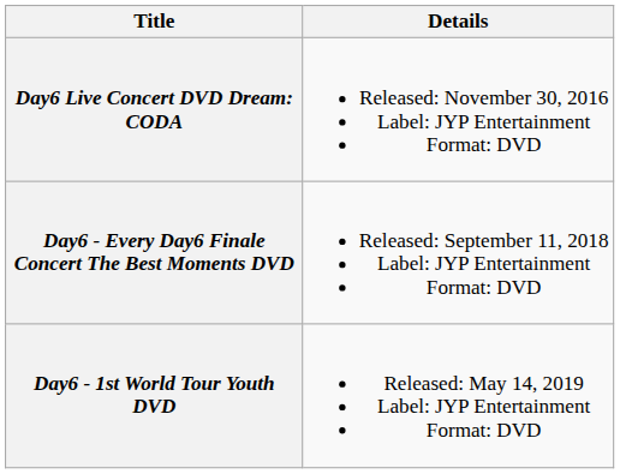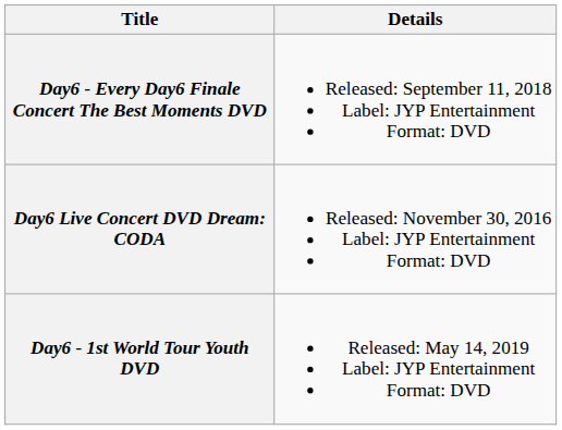 <table class="wikitable plainrowheaders" style="text-align:center">
 <tr>
 <th scope="col" style="width:14em">Title</th>
 <th scope="col">Details</th>
 </tr>
 <tr>
+<th scope="row"><em>Day6 - Every Day6 Finale Concert The Best Moments DVD</em></th>
+<td><br><ul><li>Released: September 11, 2018</li><li>Label: JYP Entertainment</li><li>Format: DVD</li></ul></td>
+</tr>
+<tr>
 <th scope="row"><em>Day6 Live Concert DVD Dream: CODA</em></th>
 <td><br><ul><li>Released: November 30, 2016</li><li>Label: JYP Entertainment</li><li>Format: DVD</li></ul></td>
-</tr>
-<tr>
-<th scope="row"><em>Day6 - Every Day6 Finale Concert The Best Moments DVD</em></th>
-<td><br><ul><li>Released: September 11, 2018</li><li>Label: JYP Entertainment</li><li>Format: DVD</li></ul></td>
 </tr>
 <tr>
 <th scope="row"><em>Day6 - 1st World Tour Youth DVD</em></th>
 <td><br><ul><li>Released: May 14, 2019</li><li>Label: JYP Entertainment</li><li>Format: DVD</li></ul></td>
 </tr>
 </table>
